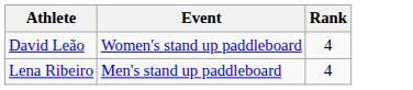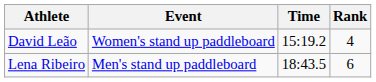 <table class=wikitable style=font-size:90%;text-align:center>
 <tr>
 <th>Athlete</th>
 <th>Event</th>
+<th>Time</th>
 <th>Rank</th>
 </tr>
 <tr>
 <td align=left><a href='#'>David Leão</a></td>
 <td align=left><a href='#'>Women's stand up paddleboard</a></td>
+<td>15:19.2</td>
 <td>4</td>
 </tr>
 <tr>
 <td align=left><a href='#'>Lena Ribeiro</a></td>
 <td align=left><a href='#'>Men's stand up paddleboard</a></td>
-<td>4</td>
+<td>18:43.5</td>
+<td>6</td>
 </tr>
 </table>
